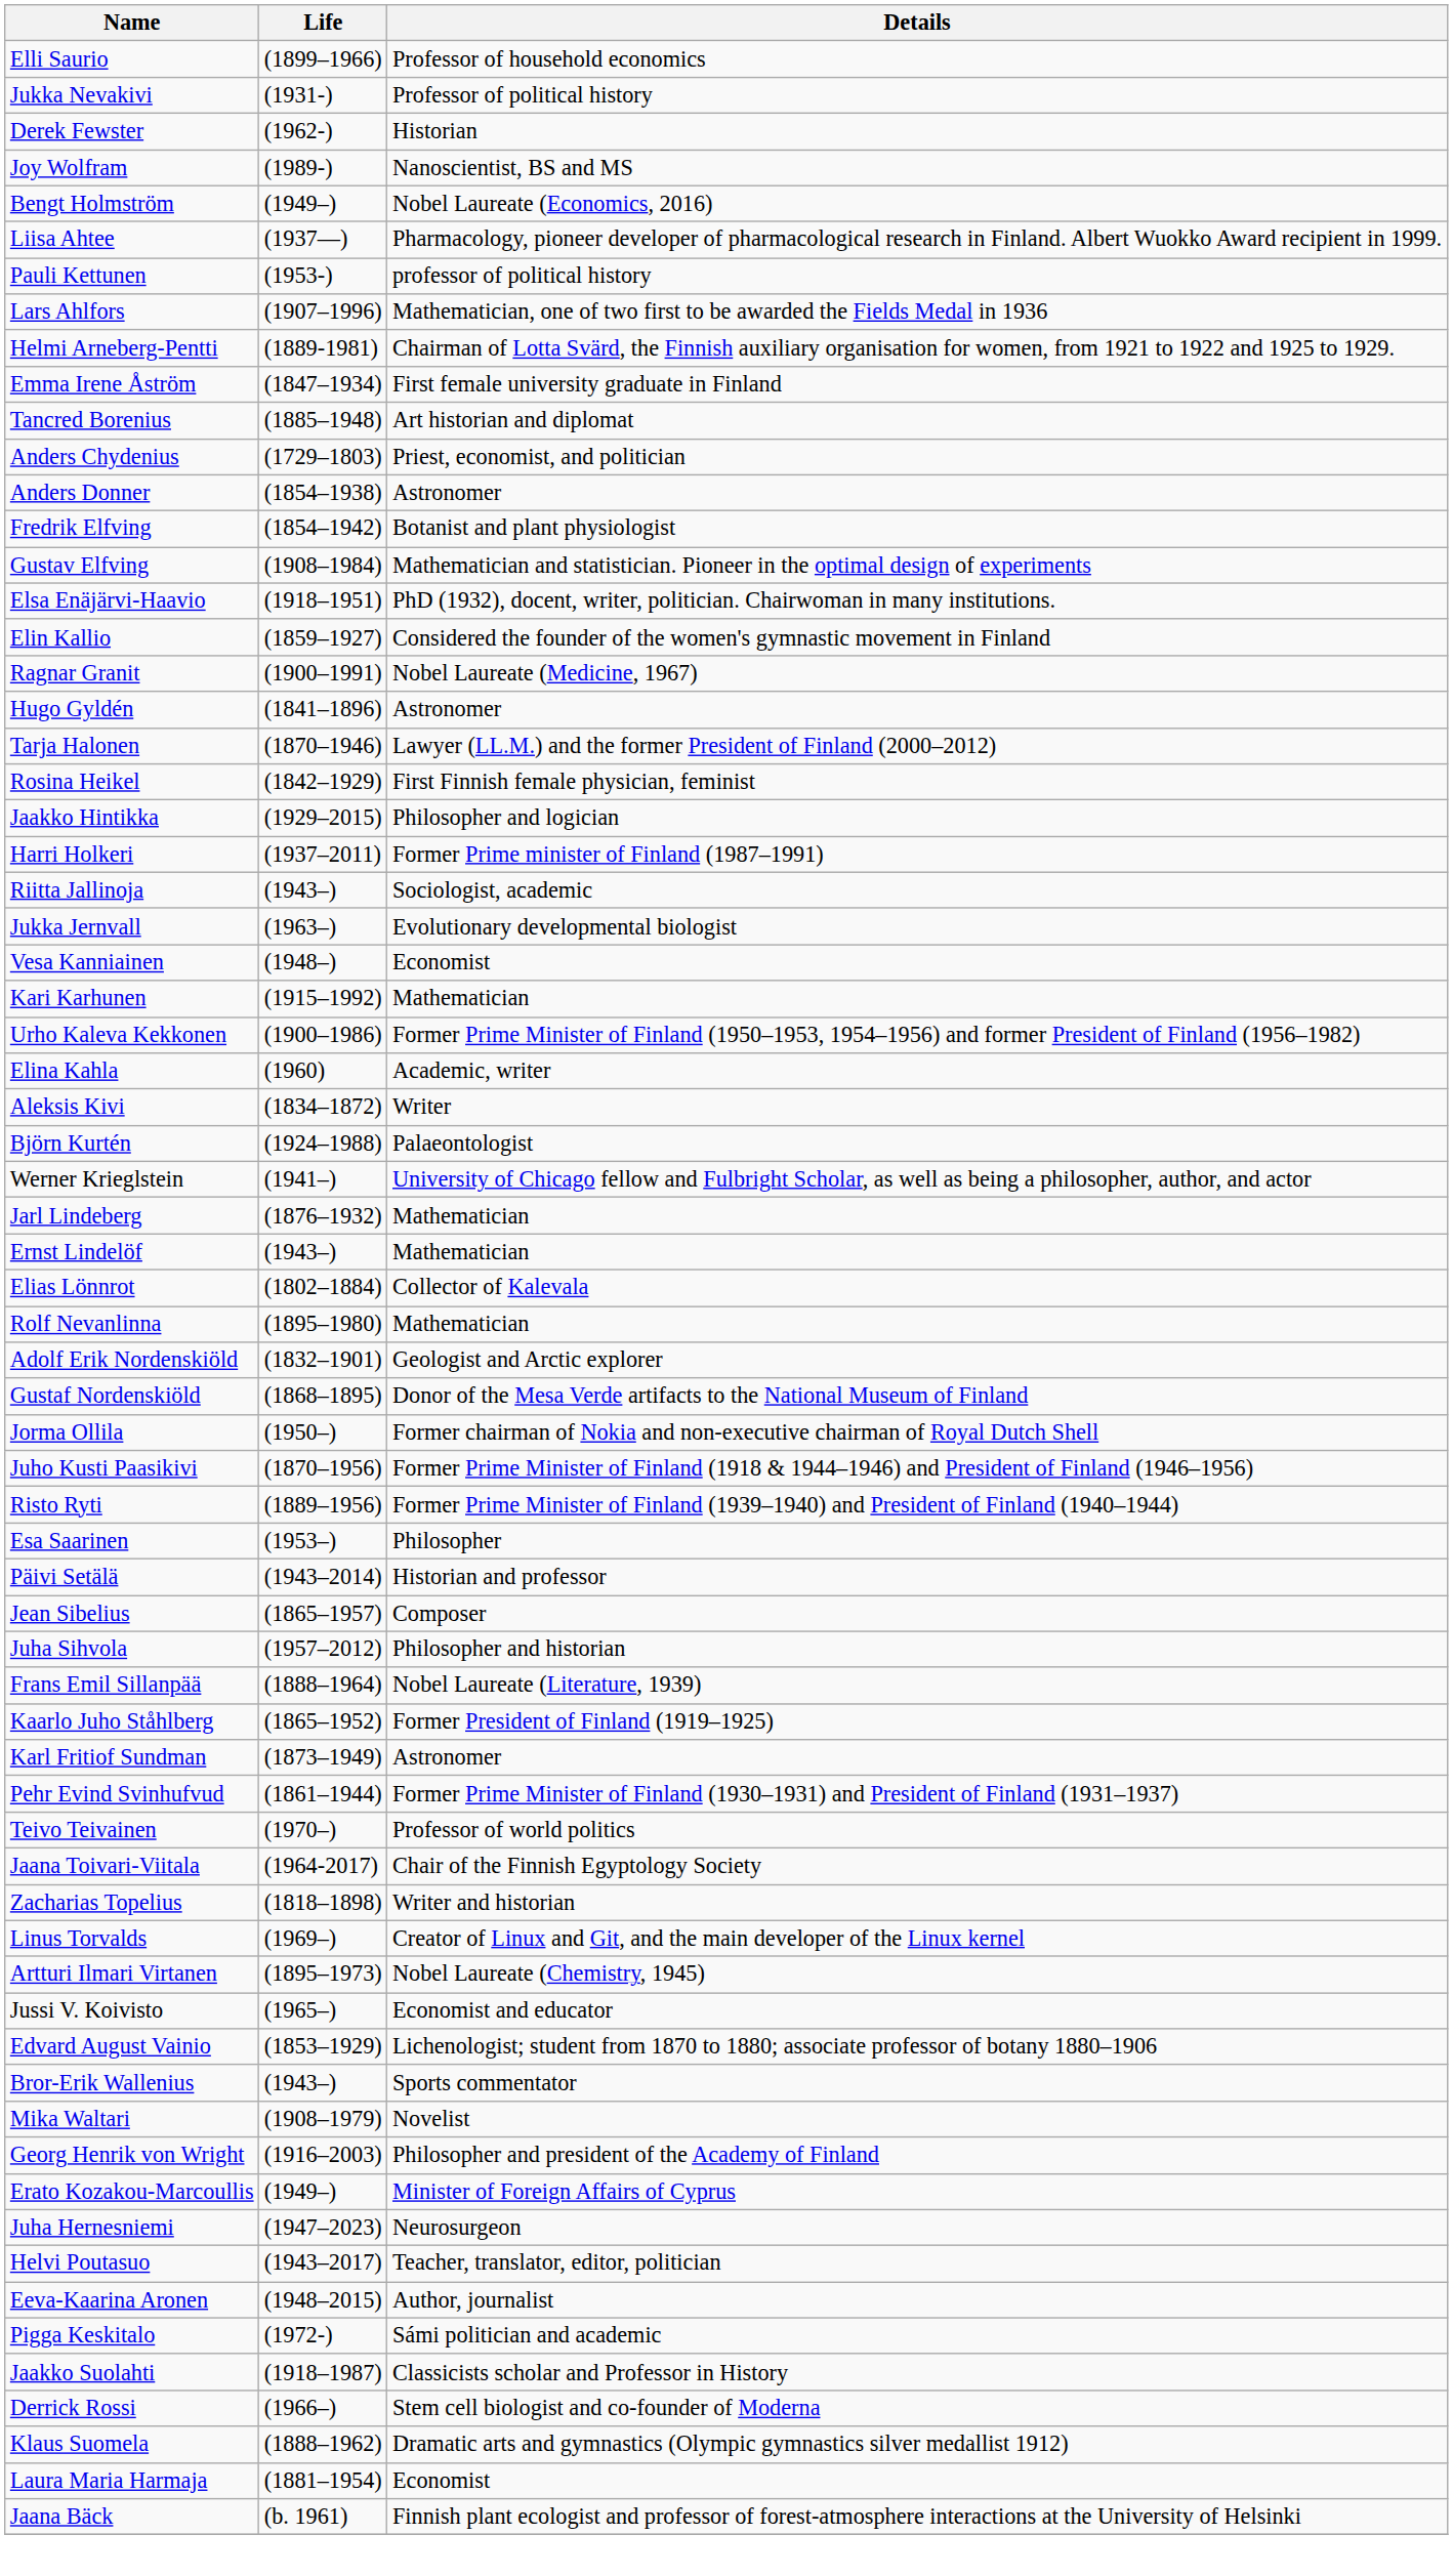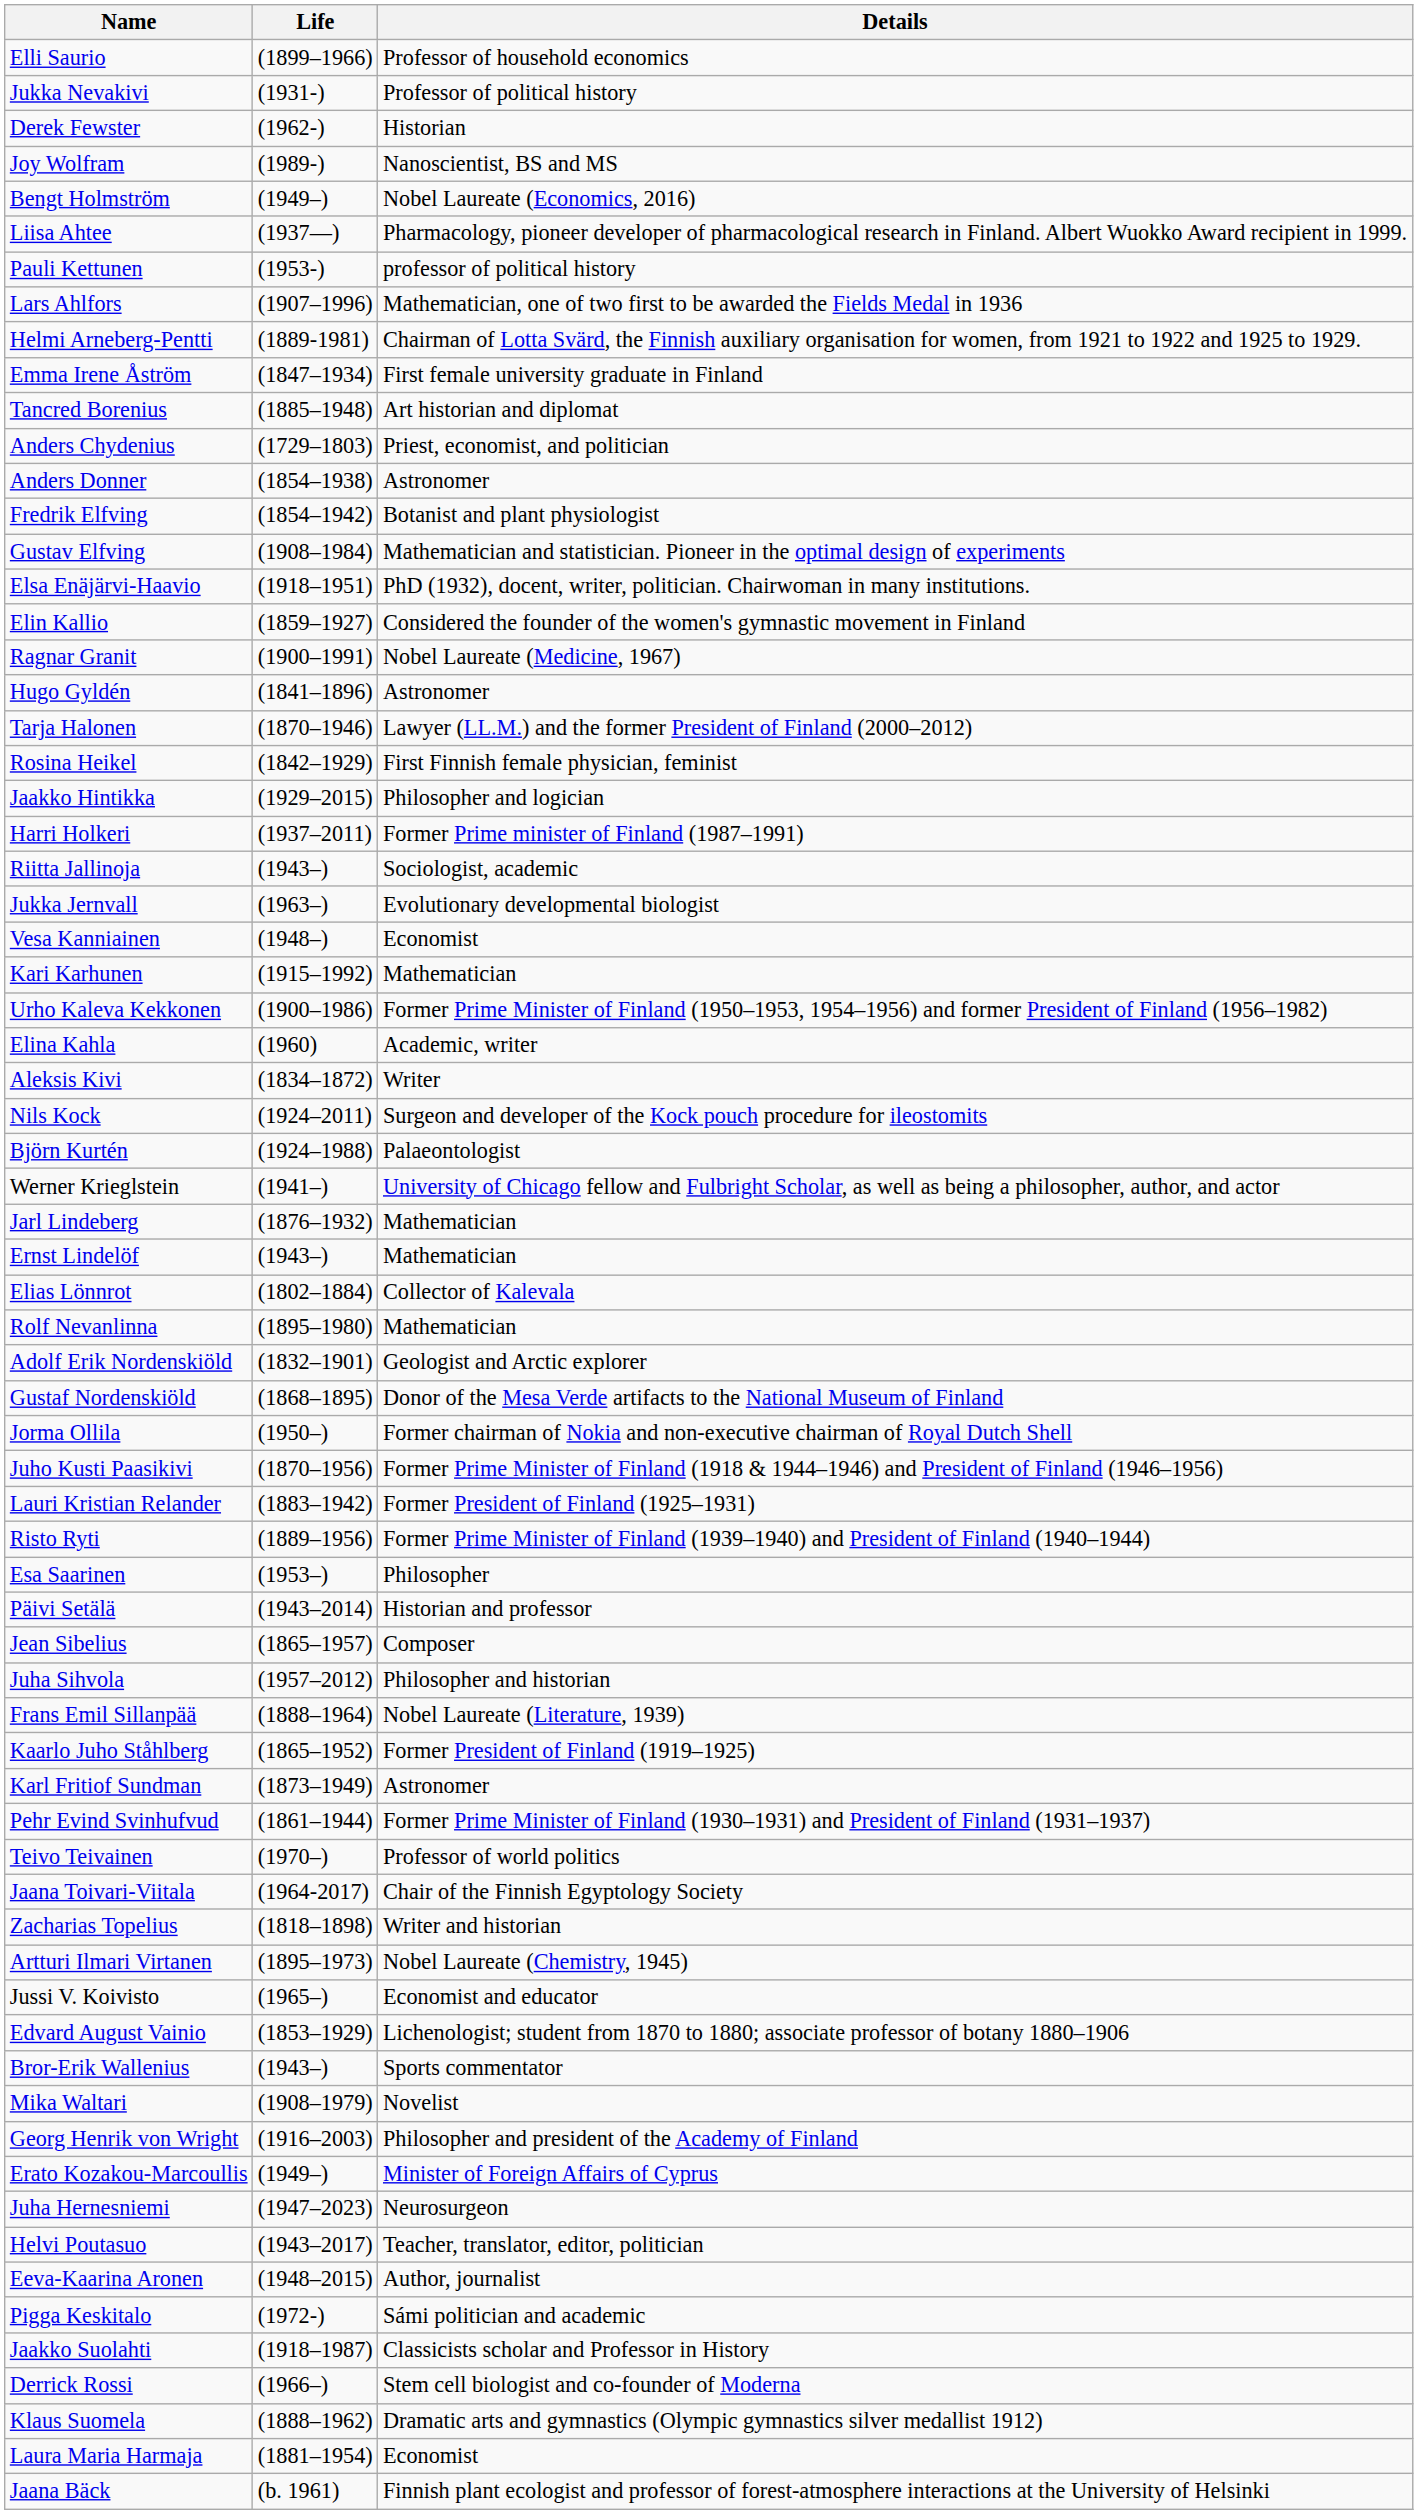 <table class="wikitable sortable">
 <tr>
 <th>Name</th>
 <th>Life</th>
 <th>Details</th>
 </tr>
 <tr>
 <td><a href='#'>Elli Saurio</a></td>
 <td>(1899–1966)</td>
 <td>Professor of household economics</td>
 </tr>
 <tr>
 <td><a href='#'>Jukka Nevakivi</a></td>
 <td>(1931-)</td>
 <td>Professor of political history</td>
 </tr>
 <tr>
 <td><a href='#'>Derek Fewster</a></td>
 <td>(1962-)</td>
 <td>Historian</td>
 </tr>
 <tr>
 <td><a href='#'>Joy Wolfram</a></td>
 <td>(1989-)</td>
 <td>Nanoscientist, BS and MS</td>
 </tr>
 <tr>
 <td><a href='#'>Bengt Holmström</a></td>
 <td>(1949–)</td>
 <td>Nobel Laureate (<a href='#'>Economics</a>, 2016)</td>
 </tr>
 <tr>
 <td><a href='#'>Liisa Ahtee</a></td>
 <td>(1937—)</td>
 <td>Pharmacology, pioneer developer of pharmacological research in Finland. Albert Wuokko Award recipient in 1999.</td>
 </tr>
 <tr>
 <td><a href='#'>Pauli Kettunen</a></td>
 <td>(1953-)</td>
 <td>professor of political history</td>
 </tr>
 <tr>
 <td><a href='#'>Lars Ahlfors</a></td>
 <td>(1907–1996)</td>
 <td>Mathematician, one of two first to be awarded the <a href='#'>Fields Medal</a> in 1936</td>
 </tr>
 <tr>
 <td><a href='#'>Helmi Arneberg-Pentti</a></td>
 <td>(1889-1981)</td>
 <td>Chairman of <a href='#'>Lotta Svärd</a>, the <a href='#'>Finnish</a> auxiliary organisation for women, from 1921 to 1922 and 1925 to 1929.</td>
 </tr>
 <tr>
 <td><a href='#'>Emma Irene Åström</a></td>
 <td>(1847–1934)</td>
 <td>First female university graduate in Finland</td>
 </tr>
 <tr>
 <td><a href='#'>Tancred Borenius</a></td>
 <td>(1885–1948)</td>
 <td>Art historian and diplomat</td>
 </tr>
 <tr>
 <td><a href='#'>Anders Chydenius</a></td>
 <td>(1729–1803)</td>
 <td>Priest, economist, and politician</td>
 </tr>
 <tr>
 <td><a href='#'>Anders Donner</a></td>
 <td>(1854–1938)</td>
 <td>Astronomer</td>
 </tr>
 <tr>
 <td><a href='#'>Fredrik Elfving</a></td>
 <td>(1854–1942)</td>
 <td>Botanist and plant physiologist</td>
 </tr>
 <tr>
 <td><a href='#'>Gustav Elfving</a></td>
 <td>(1908–1984)</td>
 <td>Mathematician and statistician. Pioneer in the <a href='#'>optimal design</a> of <a href='#'>experiments</a></td>
 </tr>
 <tr>
 <td><a href='#'>Elsa Enäjärvi-Haavio</a></td>
 <td>(1918–1951)</td>
 <td>PhD (1932), docent, writer, politician. Chairwoman in many institutions.</td>
 </tr>
 <tr>
 <td><a href='#'>Elin Kallio</a></td>
 <td>(1859–1927)</td>
 <td>Considered the founder of the women's gymnastic movement in Finland</td>
 </tr>
 <tr>
 <td><a href='#'>Ragnar Granit</a></td>
 <td>(1900–1991)</td>
 <td>Nobel Laureate (<a href='#'>Medicine</a>, 1967)</td>
 </tr>
 <tr>
 <td><a href='#'>Hugo Gyldén</a></td>
 <td>(1841–1896)</td>
 <td>Astronomer</td>
 </tr>
 <tr>
 <td><a href='#'>Tarja Halonen</a></td>
 <td>(1870–1946)</td>
 <td>Lawyer (<a href='#'>LL.M.</a>) and the former <a href='#'>President of Finland</a> (2000–2012)</td>
 </tr>
 <tr>
 <td><a href='#'>Rosina Heikel</a></td>
 <td>(1842–1929)</td>
 <td>First Finnish female physician, feminist</td>
 </tr>
 <tr>
 <td><a href='#'>Jaakko Hintikka</a></td>
 <td>(1929–2015)</td>
 <td>Philosopher and logician</td>
 </tr>
 <tr>
 <td><a href='#'>Harri Holkeri</a></td>
 <td>(1937–2011)</td>
 <td>Former <a href='#'>Prime minister of Finland</a> (1987–1991)</td>
 </tr>
 <tr>
 <td><a href='#'>Riitta Jallinoja</a></td>
 <td>(1943–)</td>
 <td>Sociologist, academic</td>
 </tr>
 <tr>
 <td><a href='#'>Jukka Jernvall</a></td>
 <td>(1963–)</td>
 <td>Evolutionary developmental biologist</td>
 </tr>
 <tr>
 <td><a href='#'>Vesa Kanniainen</a></td>
 <td>(1948–)</td>
 <td>Economist</td>
 </tr>
 <tr>
 <td><a href='#'>Kari Karhunen</a></td>
 <td>(1915–1992)</td>
 <td>Mathematician</td>
 </tr>
 <tr>
 <td><a href='#'>Urho Kaleva Kekkonen</a></td>
 <td>(1900–1986)</td>
 <td>Former <a href='#'>Prime Minister of Finland</a> (1950–1953, 1954–1956) and former <a href='#'>President of Finland</a> (1956–1982)</td>
 </tr>
 <tr>
 <td><a href='#'>Elina Kahla</a></td>
 <td>(1960)</td>
 <td>Academic, writer</td>
 </tr>
 <tr>
 <td><a href='#'>Aleksis Kivi</a></td>
 <td>(1834–1872)</td>
 <td>Writer</td>
 </tr>
 <tr>
+<td><a href='#'>Nils Kock</a></td>
+<td>(1924–2011)</td>
+<td>Surgeon and developer of the <a href='#'>Kock pouch</a> procedure for <a href='#'>ileostomits</a></td>
+</tr>
+<tr>
 <td><a href='#'>Björn Kurtén</a></td>
 <td>(1924–1988)</td>
 <td>Palaeontologist</td>
 </tr>
 <tr>
 <td>Werner Krieglstein</td>
 <td>(1941–)</td>
 <td><a href='#'>University of Chicago</a> fellow and <a href='#'>Fulbright Scholar</a>, as well as being a philosopher, author, and actor</td>
 </tr>
 <tr>
 <td><a href='#'>Jarl Lindeberg</a></td>
 <td>(1876–1932)</td>
 <td>Mathematician</td>
 </tr>
 <tr>
 <td><a href='#'>Ernst Lindelöf</a></td>
 <td>(1943–)</td>
 <td>Mathematician</td>
 </tr>
 <tr>
 <td><a href='#'>Elias Lönnrot</a></td>
 <td>(1802–1884)</td>
 <td>Collector of <a href='#'>Kalevala</a></td>
 </tr>
 <tr>
 <td><a href='#'>Rolf Nevanlinna</a></td>
 <td>(1895–1980)</td>
 <td>Mathematician</td>
 </tr>
 <tr>
 <td><a href='#'>Adolf Erik Nordenskiöld</a></td>
 <td>(1832–1901)</td>
 <td>Geologist and Arctic explorer</td>
 </tr>
 <tr>
 <td><a href='#'>Gustaf Nordenskiöld</a></td>
 <td>(1868–1895)</td>
 <td>Donor of the <a href='#'>Mesa Verde</a> artifacts to the <a href='#'>National Museum of Finland</a></td>
 </tr>
 <tr>
 <td><a href='#'>Jorma Ollila</a></td>
 <td>(1950–)</td>
 <td>Former chairman of <a href='#'>Nokia</a> and non-executive chairman of <a href='#'>Royal Dutch Shell</a></td>
 </tr>
 <tr>
 <td><a href='#'>Juho Kusti Paasikivi</a></td>
 <td>(1870–1956)</td>
 <td>Former <a href='#'>Prime Minister of Finland</a> (1918 & 1944–1946) and <a href='#'>President of Finland</a> (1946–1956)</td>
+</tr>
+<tr>
+<td><a href='#'>Lauri Kristian Relander</a></td>
+<td>(1883–1942)</td>
+<td>Former <a href='#'>President of Finland</a> (1925–1931)</td>
 </tr>
 <tr>
 <td><a href='#'>Risto Ryti</a></td>
 <td>(1889–1956)</td>
 <td>Former <a href='#'>Prime Minister of Finland</a> (1939–1940) and <a href='#'>President of Finland</a> (1940–1944)</td>
 </tr>
 <tr>
 <td><a href='#'>Esa Saarinen</a></td>
 <td>(1953–)</td>
 <td>Philosopher</td>
 </tr>
 <tr>
 <td><a href='#'>Päivi Setälä</a></td>
 <td>(1943–2014)</td>
 <td>Historian and professor</td>
 </tr>
 <tr>
 <td><a href='#'>Jean Sibelius</a></td>
 <td>(1865–1957)</td>
 <td>Composer</td>
 </tr>
 <tr>
 <td><a href='#'>Juha Sihvola</a></td>
 <td>(1957–2012)</td>
 <td>Philosopher and historian</td>
 </tr>
 <tr>
 <td><a href='#'>Frans Emil Sillanpää</a></td>
 <td>(1888–1964)</td>
 <td>Nobel Laureate (<a href='#'>Literature</a>, 1939)</td>
 </tr>
 <tr>
 <td><a href='#'>Kaarlo Juho Ståhlberg</a></td>
 <td>(1865–1952)</td>
 <td>Former <a href='#'>President of Finland</a> (1919–1925)</td>
 </tr>
 <tr>
 <td><a href='#'>Karl Fritiof Sundman</a></td>
 <td>(1873–1949)</td>
 <td>Astronomer</td>
 </tr>
 <tr>
 <td><a href='#'>Pehr Evind Svinhufvud</a></td>
 <td>(1861–1944)</td>
 <td>Former <a href='#'>Prime Minister of Finland</a> (1930–1931) and <a href='#'>President of Finland</a> (1931–1937)</td>
 </tr>
 <tr>
 <td><a href='#'>Teivo Teivainen</a></td>
 <td>(1970–)</td>
 <td>Professor of world politics</td>
 </tr>
 <tr>
 <td><a href='#'>Jaana Toivari-Viitala</a></td>
 <td>(1964-2017)</td>
 <td>Chair of the Finnish Egyptology Society</td>
 </tr>
 <tr>
 <td><a href='#'>Zacharias Topelius</a></td>
 <td>(1818–1898)</td>
 <td>Writer and historian</td>
-</tr>
-<tr>
-<td><a href='#'>Linus Torvalds</a></td>
-<td>(1969–)</td>
-<td>Creator of <a href='#'>Linux</a> and <a href='#'>Git</a>, and the main developer of the <a href='#'>Linux kernel</a></td>
 </tr>
 <tr>
 <td><a href='#'>Artturi Ilmari Virtanen</a></td>
 <td>(1895–1973)</td>
 <td>Nobel Laureate (<a href='#'>Chemistry</a>, 1945)</td>
 </tr>
 <tr>
 <td>Jussi V. Koivisto</td>
 <td>(1965–)</td>
 <td>Economist and educator</td>
 </tr>
 <tr>
 <td><a href='#'>Edvard August Vainio</a></td>
 <td>(1853–1929)</td>
 <td>Lichenologist; student from 1870 to 1880; associate professor of botany 1880–1906</td>
 </tr>
 <tr>
 <td><a href='#'>Bror-Erik Wallenius</a></td>
 <td>(1943–)</td>
 <td>Sports commentator</td>
 </tr>
 <tr>
 <td><a href='#'>Mika Waltari</a></td>
 <td>(1908–1979)</td>
 <td>Novelist</td>
 </tr>
 <tr>
 <td><a href='#'>Georg Henrik von Wright</a></td>
 <td>(1916–2003)</td>
 <td>Philosopher and president of the <a href='#'>Academy of Finland</a></td>
 </tr>
 <tr>
 <td><a href='#'>Erato Kozakou-Marcoullis</a></td>
 <td>(1949–)</td>
 <td><a href='#'>Minister of Foreign Affairs of Cyprus</a></td>
 </tr>
 <tr>
 <td><a href='#'>Juha Hernesniemi</a></td>
 <td>(1947–2023)</td>
 <td>Neurosurgeon</td>
 </tr>
 <tr>
 <td><a href='#'>Helvi Poutasuo</a></td>
 <td>(1943–2017)</td>
 <td>Teacher, translator, editor, politician</td>
 </tr>
 <tr>
 <td><a href='#'>Eeva-Kaarina Aronen</a></td>
 <td>(1948–2015)</td>
 <td>Author, journalist</td>
 </tr>
 <tr>
 <td><a href='#'>Pigga Keskitalo</a></td>
 <td>(1972-)</td>
 <td>Sámi politician and academic</td>
 </tr>
 <tr>
 <td><a href='#'>Jaakko Suolahti</a></td>
 <td>(1918–1987)</td>
 <td>Classicists scholar and Professor in History</td>
 </tr>
 <tr>
 <td><a href='#'>Derrick Rossi</a></td>
 <td>(1966–)</td>
 <td>Stem cell biologist and co-founder of <a href='#'>Moderna</a></td>
 </tr>
 <tr>
 <td><a href='#'>Klaus Suomela</a></td>
 <td>(1888–1962)</td>
 <td>Dramatic arts and gymnastics (Olympic gymnastics silver medallist 1912)</td>
 </tr>
 <tr>
 <td><a href='#'>Laura Maria Harmaja</a></td>
 <td>(1881–1954)</td>
 <td>Economist</td>
 </tr>
 <tr>
 <td><a href='#'>Jaana Bäck</a></td>
 <td>(b. 1961)</td>
 <td>Finnish plant ecologist and professor of forest-atmosphere interactions at the University of Helsinki</td>
 </tr>
 <tr>
 </tr>
 </table>
